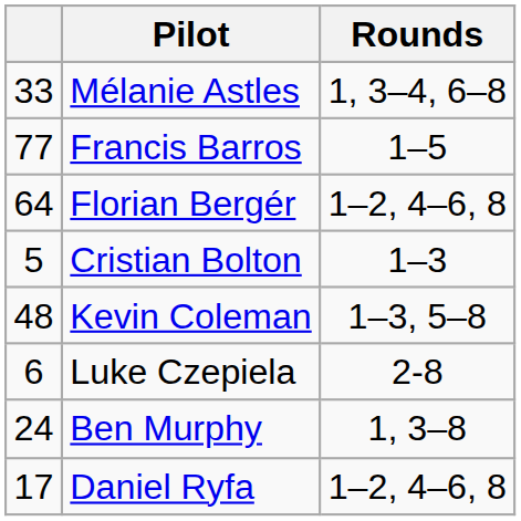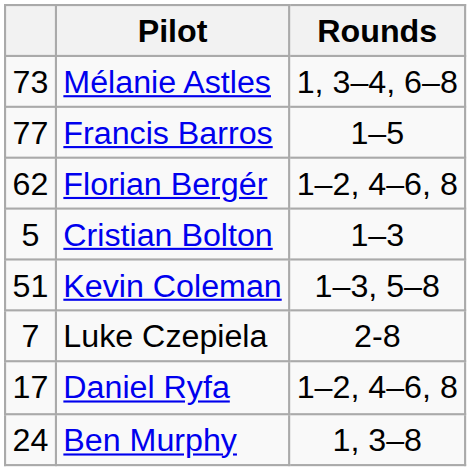 <table class="wikitable" style="font-size: 95%;">
 <tr>
 <th></th>
 <th>Pilot</th>
 <th>Rounds</th>
 </tr>
 <tr>
-<td align=center>33</td>
+<td align=center>73</td>
 <td> <a href='#'>Mélanie Astles</a></td>
 <td align=center>1, 3–4, 6–8</td>
 </tr>
 <tr>
 <td align=center>77</td>
 <td> <a href='#'>Francis Barros</a></td>
 <td align=center>1–5</td>
 </tr>
 <tr>
-<td align=center>64</td>
+<td align=center>62</td>
 <td> <a href='#'>Florian Bergér</a></td>
 <td align=center>1–2, 4–6, 8</td>
 </tr>
 <tr>
 <td align=center>5</td>
 <td> <a href='#'>Cristian Bolton</a></td>
 <td align=center>1–3</td>
 </tr>
 <tr>
-<td align=center>48</td>
+<td align=center>51</td>
 <td> <a href='#'>Kevin Coleman</a></td>
 <td align=center>1–3, 5–8</td>
 </tr>
 <tr>
-<td align=center>6</td>
+<td align=center>7</td>
 <td> Luke Czepiela</td>
 <td align=center>2-8</td>
+</tr>
+<tr>
+<td align=center>17</td>
+<td> <a href='#'>Daniel Ryfa</a></td>
+<td align=center>1–2, 4–6, 8</td>
 </tr>
 <tr>
 <td align=center>24</td>
 <td> <a href='#'>Ben Murphy</a></td>
 <td align=center>1, 3–8</td>
 </tr>
-<tr>
-<td align=center>17</td>
-<td> <a href='#'>Daniel Ryfa</a></td>
-<td align=center>1–2, 4–6, 8</td>
-</tr>
 </table>
